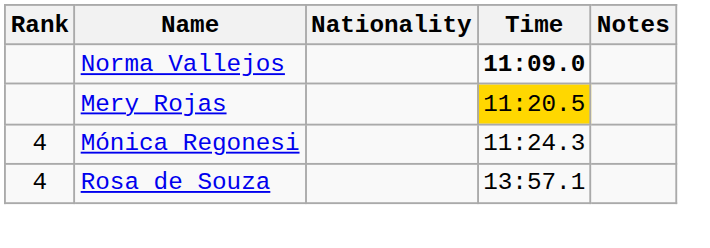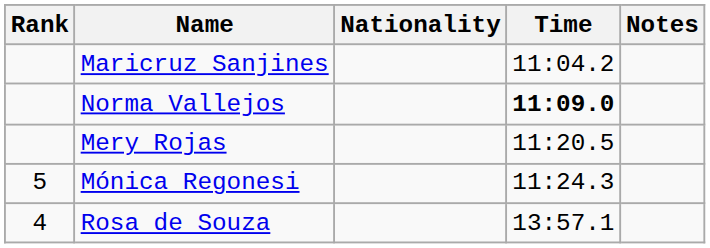 <table class="wikitable sortable" style="text-align:center">
 <tr>
 <th>Rank</th>
 <th>Name</th>
 <th>Nationality</th>
 <th>Time</th>
 <th>Notes</th>
+</tr>
+<tr>
+<td></td>
+<td align=left><a href='#'>Maricruz Sanjines</a></td>
+<td align=left></td>
+<td>11:04.2</td>
+<td></td>
 </tr>
 <tr>
 <td></td>
 <td align=left><a href='#'>Norma Vallejos</a></td>
 <td align=left></td>
 <td><strong>11:09.0</strong></td>
 <td></td>
 </tr>
 <tr>
 <td></td>
 <td align=left><a href='#'>Mery Rojas</a></td>
 <td align=left></td>
-<td style="background: gold;">11:20.5</td>
+<td>11:20.5</td>
 <td></td>
 </tr>
 <tr>
-<td>4</td>
+<td>5</td>
 <td align=left><a href='#'>Mónica Regonesi</a></td>
 <td align=left></td>
 <td>11:24.3</td>
 <td></td>
 </tr>
 <tr>
 <td>4</td>
 <td align=left><a href='#'>Rosa de Souza</a></td>
 <td align=left></td>
 <td>13:57.1</td>
 <td></td>
 </tr>
 </table>
